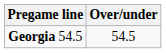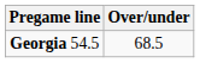 <table class="wikitable">
 <tr align="center">
 <th style=>Pregame line</th>
 <th style=>Over/under</th>
 </tr>
 <tr align="center">
 <td><strong>Georgia</strong> 54.5</td>
-<td>54.5</td>
+<td>68.5</td>
 </tr>
 </table>
